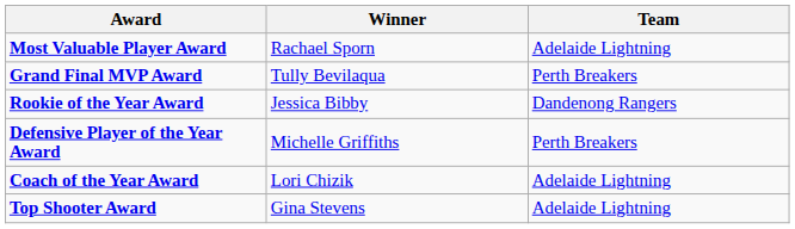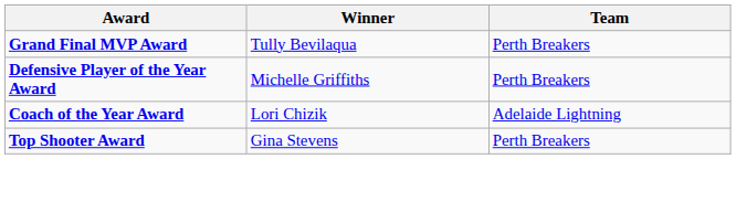 <table class="wikitable" style="width: 80%">
 <tr>
 <th width=125>Award</th>
 <th width=125>Winner</th>
 <th width=125>Team</th>
 </tr>
 <tr>
-<td><strong><a href='#'>Most Valuable Player Award</a></strong></td>
-<td><a href='#'>Rachael Sporn</a></td>
-<td><a href='#'>Adelaide Lightning</a></td>
-</tr>
-<tr>
 <td><strong><a href='#'>Grand Final MVP Award</a></strong></td>
 <td><a href='#'>Tully Bevilaqua</a></td>
 <td><a href='#'>Perth Breakers</a></td>
-</tr>
-<tr>
-<td><strong><a href='#'>Rookie of the Year Award</a></strong></td>
-<td><a href='#'>Jessica Bibby</a></td>
-<td><a href='#'>Dandenong Rangers</a></td>
 </tr>
 <tr>
 <td><strong><a href='#'>Defensive Player of the Year Award</a></strong></td>
 <td><a href='#'>Michelle Griffiths</a></td>
 <td><a href='#'>Perth Breakers</a></td>
 </tr>
 <tr>
 <td><strong><a href='#'>Coach of the Year Award</a></strong></td>
 <td><a href='#'>Lori Chizik</a></td>
 <td><a href='#'>Adelaide Lightning</a></td>
 </tr>
 <tr>
 <td><strong><a href='#'>Top Shooter Award</a></strong></td>
 <td><a href='#'>Gina Stevens</a></td>
-<td><a href='#'>Adelaide Lightning</a></td>
+<td><a href='#'>Perth Breakers</a></td>
 </tr>
 </table>
